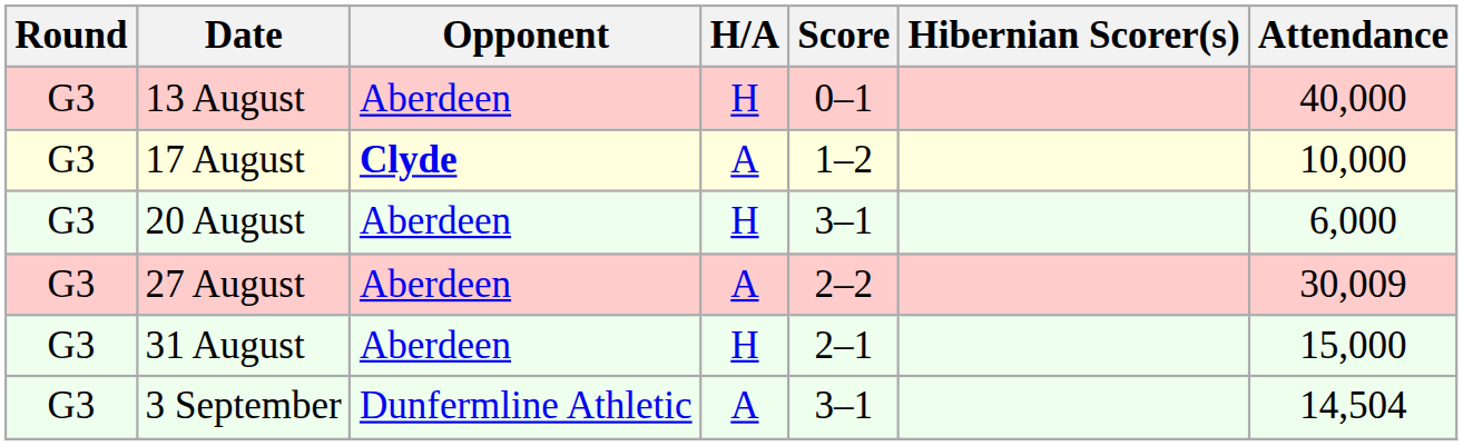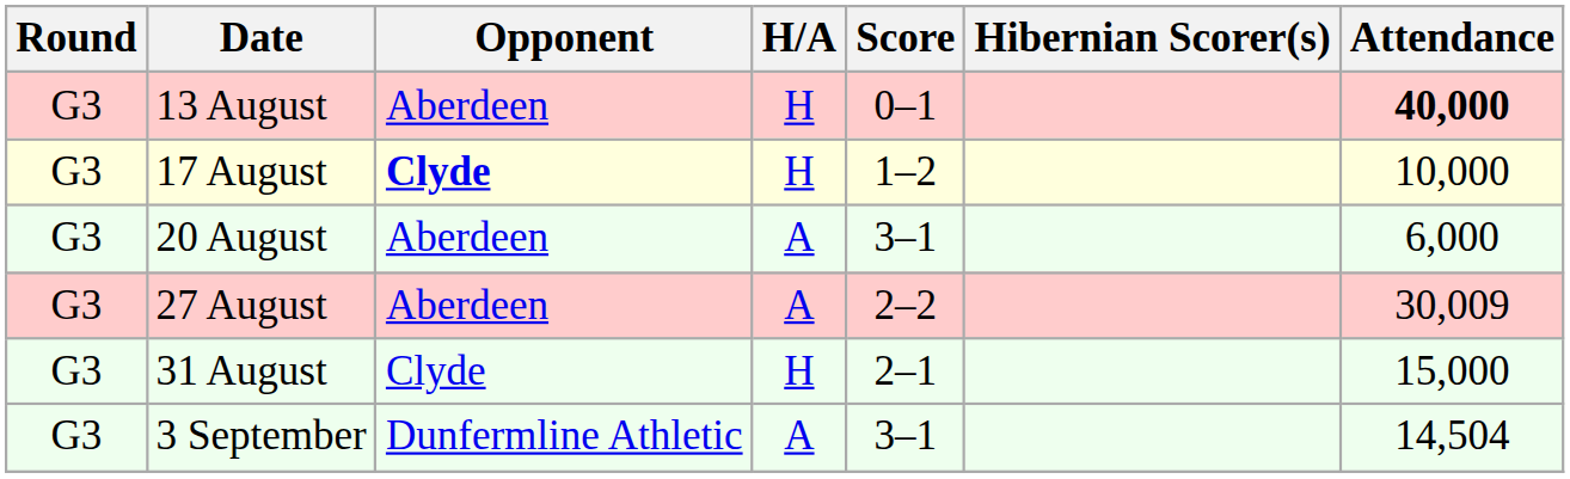 <table class="wikitable" style="text-align:center">
 <tr>
 <th>Round</th>
 <th>Date</th>
 <th>Opponent</th>
 <th>H/A</th>
 <th>Score</th>
 <th>Hibernian Scorer(s)</th>
 <th>Attendance</th>
 </tr>
 <tr bgcolor=#FFCCCC>
 <td>G3</td>
 <td align=left>13 August</td>
 <td align=left><a href='#'>Aberdeen</a></td>
 <td><a href='#'>H</a></td>
 <td>0–1</td>
 <td align=left></td>
-<td>40,000</td>
+<td><strong>40,000</strong></td>
 </tr>
 <tr bgcolor=#FFFFDD>
 <td>G3</td>
 <td align=left>17 August</td>
 <td align=left><strong><a href='#'>Clyde</a></strong></td>
-<td><a href='#'>A</a></td>
+<td><a href='#'>H</a></td>
 <td>1–2</td>
 <td align=left></td>
 <td>10,000</td>
 </tr>
 <tr bgcolor=#EEFFEE>
 <td>G3</td>
 <td align=left>20 August</td>
 <td align=left><a href='#'>Aberdeen</a></td>
-<td><a href='#'>H</a></td>
+<td><a href='#'>A</a></td>
 <td>3–1</td>
 <td align=left></td>
 <td>6,000</td>
 </tr>
 <tr bgcolor=#FFCCCC>
 <td>G3</td>
 <td align=left>27 August</td>
 <td align=left><a href='#'>Aberdeen</a></td>
 <td><a href='#'>A</a></td>
 <td>2–2</td>
 <td align=left></td>
 <td>30,009</td>
 </tr>
 <tr bgcolor=#EEFFEE>
 <td>G3</td>
 <td align=left>31 August</td>
-<td align=left><a href='#'>Aberdeen</a></td>
+<td align=left><a href='#'>Clyde</a></td>
 <td><a href='#'>H</a></td>
 <td>2–1</td>
 <td align=left></td>
 <td>15,000</td>
 </tr>
 <tr bgcolor=#EEFFEE>
 <td>G3</td>
 <td align=left>3 September</td>
 <td align=left><a href='#'>Dunfermline Athletic</a></td>
 <td><a href='#'>A</a></td>
 <td>3–1</td>
 <td align=left></td>
 <td>14,504</td>
 </tr>
 <tr>
 </tr>
 </table>
